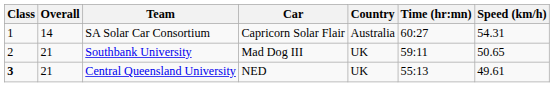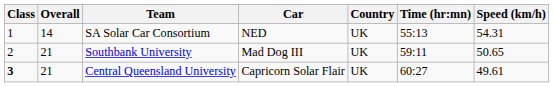 <table class="wikitable">
 <tr>
 <th>Class</th>
 <th>Overall</th>
 <th>Team</th>
 <th>Car</th>
 <th>Country</th>
 <th>Time (hr:mn)</th>
 <th>Speed (km/h)</th>
 </tr>
 <tr>
 <td>1</td>
 <td>14</td>
 <td>SA Solar Car Consortium</td>
-<td>Capricorn Solar Flair</td>
-<td>Australia</td>
-<td>60:27</td>
+<td>NED</td>
+<td>UK</td>
+<td>55:13</td>
 <td>54.31</td>
 </tr>
 <tr>
 <td>2</td>
 <td>21</td>
 <td><a href='#'>Southbank University</a></td>
 <td>Mad Dog III</td>
 <td>UK</td>
 <td>59:11</td>
 <td>50.65</td>
 </tr>
 <tr>
 <td><strong>3</strong></td>
 <td>21</td>
 <td><a href='#'>Central Queensland University</a></td>
-<td>NED</td>
+<td>Capricorn Solar Flair</td>
 <td>UK</td>
-<td>55:13</td>
+<td>60:27</td>
 <td>49.61</td>
 </tr>
 </table>
